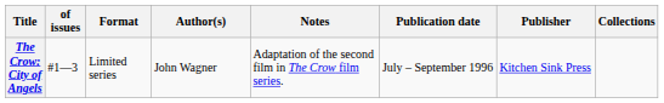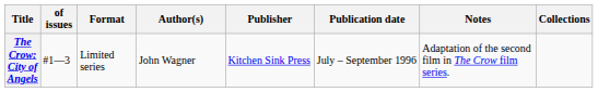 <table class="wikitable">
 <tr>
 <th>Title</th>
 <th style="width:40pt"> of issues</th>
 <th style="width:75pt">Format</th>
 <th style="width:125pt">Author(s)</th>
+<th style="width:125pt">Publisher</th>
+<th style="width:150pt">Publication date</th>
 <th style="width:175pt">Notes</th>
-<th style="width:150pt">Publication date</th>
-<th style="width:125pt">Publisher</th>
 <th>Collections</th>
 </tr>
 <tr>
 <th><em><a href='#'>The Crow: City of Angels</a></em></th>
 <td>#1—3</td>
 <td>Limited series</td>
 <td>John Wagner</td>
+<td><a href='#'>Kitchen Sink Press</a></td>
+<td>July – September 1996</td>
 <td>Adaptation of the second film in <a href='#'><em>The Crow</em> film series</a>.</td>
-<td>July – September 1996</td>
-<td><a href='#'>Kitchen Sink Press</a></td>
 <td></td>
 </tr>
 </table>
